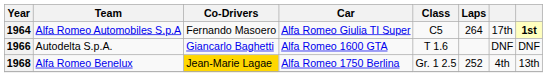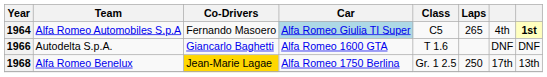 <table class="wikitable" style="text-align:center; font-size:90%">
 <tr>
 <th>Year</th>
 <th>Team</th>
 <th>Co-Drivers</th>
 <th>Car</th>
 <th>Class</th>
 <th>Laps</th>
 <th></th>
 <th></th>
 </tr>
 <tr>
 <th>1964</th>
 <td align="left"> <a href='#'>Alfa Romeo Automobiles S.p.A</a></td>
 <td align="left"> Fernando Masoero</td>
-<td align="left"><a href='#'>Alfa Romeo Giulia TI Super</a></td>
+<td align="left" style="background: lightblue;"><a href='#'>Alfa Romeo Giulia TI Super</a></td>
 <td>C5</td>
-<td>264</td>
-<td>17th</td>
+<td>265</td>
+<td>4th</td>
 <th style="background:#FFFFBF;">1st</th>
 </tr>
 <tr>
 <th>1966</th>
 <td align="left"> Autodelta S.p.A.</td>
 <td align="left"> <a href='#'>Giancarlo Baghetti</a></td>
 <td align="left"><a href='#'>Alfa Romeo 1600 GTA</a></td>
 <td>T 1.6</td>
 <td></td>
 <td>DNF</td>
 <td>DNF</td>
 </tr>
 <tr>
 <th>1968</th>
 <td align="left"> <a href='#'>Alfa Romeo Benelux</a></td>
 <td align="left" style="background: gold;"> Jean-Marie Lagae</td>
 <td align="left"><a href='#'>Alfa Romeo 1750 Berlina</a></td>
 <td>Gr. 1 2.5</td>
-<td>252</td>
-<td>4th</td>
+<td>250</td>
+<td>17th</td>
 <td>13th</td>
 </tr>
 <tr>
 </tr>
 </table>
